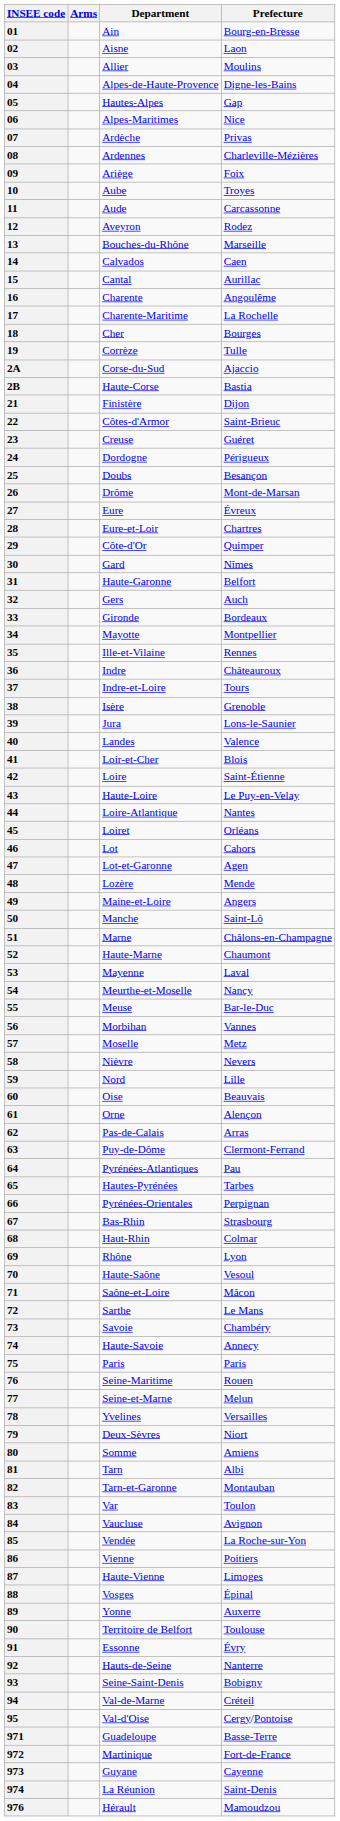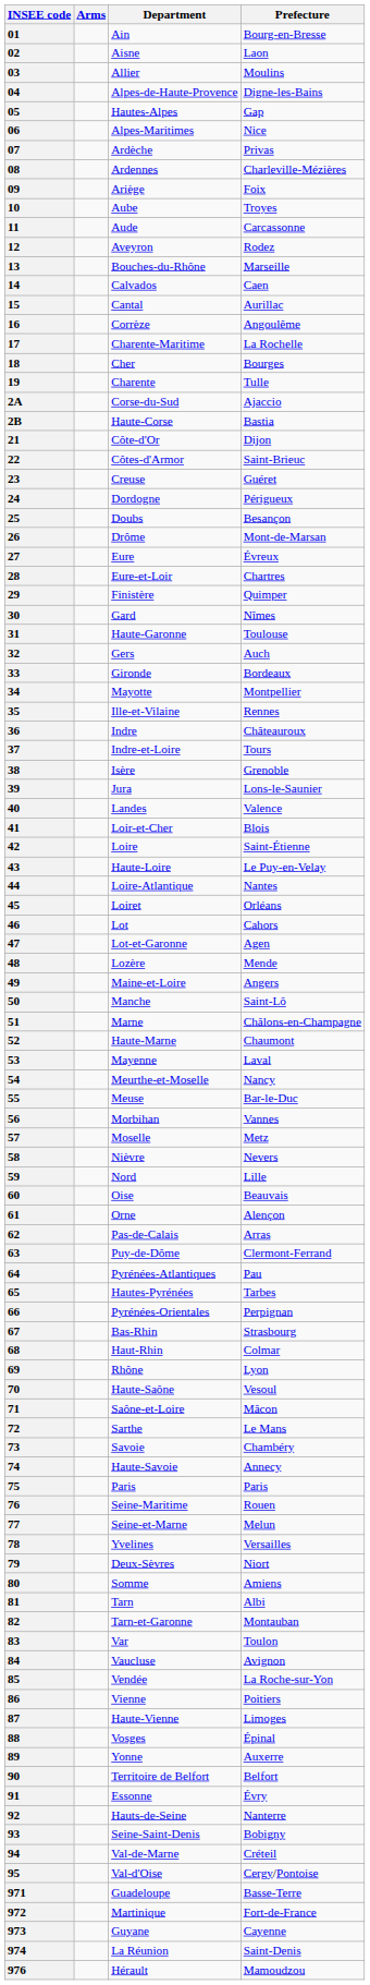 <table class="wikitable">
 <tr>
 <th scope="col"><a href='#'>INSEE code</a></th>
 <th scope="col"><a href='#'>Arms</a></th>
 <th scope="col">Department</th>
 <th scope="col">Prefecture</th>
 </tr>
 <tr>
 <th scope="row" style="text-align: left;">01</th>
 <td></td>
 <td><a href='#'>Ain</a></td>
 <td><a href='#'>Bourg-en-Bresse</a></td>
 </tr>
 <tr>
 <th scope="row" style="text-align: left;">02</th>
 <td></td>
 <td><a href='#'>Aisne</a></td>
 <td><a href='#'>Laon</a></td>
 </tr>
 <tr>
 <th scope="row" style="text-align: left;">03</th>
 <td></td>
 <td><a href='#'>Allier</a></td>
 <td><a href='#'>Moulins</a></td>
 </tr>
 <tr>
 <th scope="row" style="text-align: left;">04</th>
 <td></td>
 <td><a href='#'>Alpes-de-Haute-Provence</a></td>
 <td><a href='#'>Digne-les-Bains</a></td>
 </tr>
 <tr>
 <th scope="row" style="text-align: left;">05</th>
 <td></td>
 <td><a href='#'>Hautes-Alpes</a></td>
 <td><a href='#'>Gap</a></td>
 </tr>
 <tr>
 <th scope="row" style="text-align: left;">06</th>
 <td></td>
 <td><a href='#'>Alpes-Maritimes</a></td>
 <td><a href='#'>Nice</a></td>
 </tr>
 <tr>
 <th scope="row" style="text-align: left;">07</th>
 <td></td>
 <td><a href='#'>Ardèche</a></td>
 <td><a href='#'>Privas</a></td>
 </tr>
 <tr>
 <th scope="row" style="text-align: left;">08</th>
 <td></td>
 <td><a href='#'>Ardennes</a></td>
 <td><a href='#'>Charleville-Mézières</a></td>
 </tr>
 <tr>
 <th scope="row" style="text-align: left;">09</th>
 <td></td>
 <td><a href='#'>Ariège</a></td>
 <td><a href='#'>Foix</a></td>
 </tr>
 <tr>
 <th scope="row" style="text-align: left;">10</th>
 <td></td>
 <td><a href='#'>Aube</a></td>
 <td><a href='#'>Troyes</a></td>
 </tr>
 <tr>
 <th scope="row" style="text-align: left;">11</th>
 <td></td>
 <td><a href='#'>Aude</a></td>
 <td><a href='#'>Carcassonne</a></td>
 </tr>
 <tr>
 <th scope="row" style="text-align: left;">12</th>
 <td></td>
 <td><a href='#'>Aveyron</a></td>
 <td><a href='#'>Rodez</a></td>
 </tr>
 <tr>
 <th scope="row" style="text-align: left;">13</th>
 <td></td>
 <td><a href='#'>Bouches-du-Rhône</a></td>
 <td><a href='#'>Marseille</a></td>
 </tr>
 <tr>
 <th scope="row" style="text-align: left;">14</th>
 <td></td>
 <td><a href='#'>Calvados</a></td>
 <td><a href='#'>Caen</a></td>
 </tr>
 <tr>
 <th scope="row" style="text-align: left;">15</th>
 <td></td>
 <td><a href='#'>Cantal</a></td>
 <td><a href='#'>Aurillac</a></td>
 </tr>
 <tr>
 <th scope="row" style="text-align: left;">16</th>
 <td></td>
-<td><a href='#'>Charente</a></td>
+<td><a href='#'>Corrèze</a></td>
 <td><a href='#'>Angoulême</a></td>
 </tr>
 <tr>
 <th scope="row" style="text-align: left;">17</th>
 <td></td>
 <td><a href='#'>Charente-Maritime</a></td>
 <td><a href='#'>La Rochelle</a></td>
 </tr>
 <tr>
 <th scope="row" style="text-align: left;">18</th>
 <td></td>
 <td><a href='#'>Cher</a></td>
 <td><a href='#'>Bourges</a></td>
 </tr>
 <tr>
 <th scope="row" style="text-align: left;">19</th>
 <td></td>
-<td><a href='#'>Corrèze</a></td>
+<td><a href='#'>Charente</a></td>
 <td><a href='#'>Tulle</a></td>
 </tr>
 <tr>
 <th scope="row" style="text-align: left;">2A</th>
 <td></td>
 <td><a href='#'>Corse-du-Sud</a></td>
 <td><a href='#'>Ajaccio</a></td>
 </tr>
 <tr>
 <th scope="row" style="text-align: left;">2B</th>
 <td></td>
 <td><a href='#'>Haute-Corse</a></td>
 <td><a href='#'>Bastia</a></td>
 </tr>
 <tr>
 <th scope="row" style="text-align: left;">21</th>
 <td></td>
-<td><a href='#'>Finistère</a></td>
+<td><a href='#'>Côte-d'Or</a></td>
 <td><a href='#'>Dijon</a></td>
 </tr>
 <tr>
 <th scope="row" style="text-align: left;">22</th>
 <td></td>
 <td><a href='#'>Côtes-d'Armor</a></td>
 <td><a href='#'>Saint-Brieuc</a></td>
 </tr>
 <tr>
 <th scope="row" style="text-align: left;">23</th>
 <td></td>
 <td><a href='#'>Creuse</a></td>
 <td><a href='#'>Guéret</a></td>
 </tr>
 <tr>
 <th scope="row" style="text-align: left;">24</th>
 <td></td>
 <td><a href='#'>Dordogne</a></td>
 <td><a href='#'>Périgueux</a></td>
 </tr>
 <tr>
 <th scope="row" style="text-align: left;">25</th>
 <td></td>
 <td><a href='#'>Doubs</a></td>
 <td><a href='#'>Besançon</a></td>
 </tr>
 <tr>
 <th scope="row" style="text-align: left;">26</th>
 <td></td>
 <td><a href='#'>Drôme</a></td>
 <td><a href='#'>Mont-de-Marsan</a></td>
 </tr>
 <tr>
 <th scope="row" style="text-align: left;">27</th>
 <td></td>
 <td><a href='#'>Eure</a></td>
 <td><a href='#'>Évreux</a></td>
 </tr>
 <tr>
 <th scope="row" style="text-align: left;">28</th>
 <td></td>
 <td><a href='#'>Eure-et-Loir</a></td>
 <td><a href='#'>Chartres</a></td>
 </tr>
 <tr>
 <th scope="row" style="text-align: left;">29</th>
 <td></td>
-<td><a href='#'>Côte-d'Or</a></td>
+<td><a href='#'>Finistère</a></td>
 <td><a href='#'>Quimper</a></td>
 </tr>
 <tr>
 <th scope="row" style="text-align: left;">30</th>
 <td></td>
 <td><a href='#'>Gard</a></td>
 <td><a href='#'>Nîmes</a></td>
 </tr>
 <tr>
 <th scope="row" style="text-align: left;">31</th>
 <td></td>
 <td><a href='#'>Haute-Garonne</a></td>
-<td><a href='#'>Belfort</a></td>
+<td><a href='#'>Toulouse</a></td>
 </tr>
 <tr>
 <th scope="row" style="text-align: left;">32</th>
 <td></td>
 <td><a href='#'>Gers</a></td>
 <td><a href='#'>Auch</a></td>
 </tr>
 <tr>
 <th scope="row" style="text-align: left;">33</th>
 <td></td>
 <td><a href='#'>Gironde</a></td>
 <td><a href='#'>Bordeaux</a></td>
 </tr>
 <tr>
 <th scope="row" style="text-align: left;">34</th>
 <td></td>
 <td><a href='#'>Mayotte</a></td>
 <td><a href='#'>Montpellier</a></td>
 </tr>
 <tr>
 <th scope="row" style="text-align: left;">35</th>
 <td></td>
 <td><a href='#'>Ille-et-Vilaine</a></td>
 <td><a href='#'>Rennes</a></td>
 </tr>
 <tr>
 <th scope="row" style="text-align: left;">36</th>
 <td></td>
 <td><a href='#'>Indre</a></td>
 <td><a href='#'>Châteauroux</a></td>
 </tr>
 <tr>
 <th scope="row" style="text-align: left;">37</th>
 <td></td>
 <td><a href='#'>Indre-et-Loire</a></td>
 <td><a href='#'>Tours</a></td>
 </tr>
 <tr>
 <th scope="row" style="text-align: left;">38</th>
 <td></td>
 <td><a href='#'>Isère</a></td>
 <td><a href='#'>Grenoble</a></td>
 </tr>
 <tr>
 <th scope="row" style="text-align: left;">39</th>
 <td></td>
 <td><a href='#'>Jura</a></td>
 <td><a href='#'>Lons-le-Saunier</a></td>
 </tr>
 <tr>
 <th scope="row" style="text-align: left;">40</th>
 <td></td>
 <td><a href='#'>Landes</a></td>
 <td><a href='#'>Valence</a></td>
 </tr>
 <tr>
 <th scope="row" style="text-align: left;">41</th>
 <td></td>
 <td><a href='#'>Loir-et-Cher</a></td>
 <td><a href='#'>Blois</a></td>
 </tr>
 <tr>
 <th scope="row" style="text-align: left;">42</th>
 <td></td>
 <td><a href='#'>Loire</a></td>
 <td><a href='#'>Saint-Étienne</a></td>
 </tr>
 <tr>
 <th scope="row" style="text-align: left;">43</th>
 <td></td>
 <td><a href='#'>Haute-Loire</a></td>
 <td><a href='#'>Le Puy-en-Velay</a></td>
 </tr>
 <tr>
 <th scope="row" style="text-align: left;">44</th>
 <td></td>
 <td><a href='#'>Loire-Atlantique</a></td>
 <td><a href='#'>Nantes</a></td>
 </tr>
 <tr>
 <th scope="row" style="text-align: left;">45</th>
 <td></td>
 <td><a href='#'>Loiret</a></td>
 <td><a href='#'>Orléans</a></td>
 </tr>
 <tr>
 <th scope="row" style="text-align: left;">46</th>
 <td></td>
 <td><a href='#'>Lot</a></td>
 <td><a href='#'>Cahors</a></td>
 </tr>
 <tr>
 <th scope="row" style="text-align: left;">47</th>
 <td></td>
 <td><a href='#'>Lot-et-Garonne</a></td>
 <td><a href='#'>Agen</a></td>
 </tr>
 <tr>
 <th scope="row" style="text-align: left;">48</th>
 <td></td>
 <td><a href='#'>Lozère</a></td>
 <td><a href='#'>Mende</a></td>
 </tr>
 <tr>
 <th scope="row" style="text-align: left;">49</th>
 <td></td>
 <td><a href='#'>Maine-et-Loire</a></td>
 <td><a href='#'>Angers</a></td>
 </tr>
 <tr>
 <th scope="row" style="text-align: left;">50</th>
 <td></td>
 <td><a href='#'>Manche</a></td>
 <td><a href='#'>Saint-Lô</a></td>
 </tr>
 <tr>
 <th scope="row" style="text-align: left;">51</th>
 <td></td>
 <td><a href='#'>Marne</a></td>
 <td><a href='#'>Châlons-en-Champagne</a></td>
 </tr>
 <tr>
 <th scope="row" style="text-align: left;">52</th>
 <td></td>
 <td><a href='#'>Haute-Marne</a></td>
 <td><a href='#'>Chaumont</a></td>
 </tr>
 <tr>
 <th scope="row" style="text-align: left;">53</th>
 <td></td>
 <td><a href='#'>Mayenne</a></td>
 <td><a href='#'>Laval</a></td>
 </tr>
 <tr>
 <th scope="row" style="text-align: left;">54</th>
 <td></td>
 <td><a href='#'>Meurthe-et-Moselle</a></td>
 <td><a href='#'>Nancy</a></td>
 </tr>
 <tr>
 <th scope="row" style="text-align: left;">55</th>
 <td></td>
 <td><a href='#'>Meuse</a></td>
 <td><a href='#'>Bar-le-Duc</a></td>
 </tr>
 <tr>
 <th scope="row" style="text-align: left;">56</th>
 <td></td>
 <td><a href='#'>Morbihan</a></td>
 <td><a href='#'>Vannes</a></td>
 </tr>
 <tr>
 <th scope="row" style="text-align: left;">57</th>
 <td></td>
 <td><a href='#'>Moselle</a></td>
 <td><a href='#'>Metz</a></td>
 </tr>
 <tr>
 <th scope="row" style="text-align: left;">58</th>
 <td></td>
 <td><a href='#'>Nièvre</a></td>
 <td><a href='#'>Nevers</a></td>
 </tr>
 <tr>
 <th scope="row" style="text-align: left;">59</th>
 <td></td>
 <td><a href='#'>Nord</a></td>
 <td><a href='#'>Lille</a></td>
 </tr>
 <tr>
 <th scope="row" style="text-align: left;">60</th>
 <td></td>
 <td><a href='#'>Oise</a></td>
 <td><a href='#'>Beauvais</a></td>
 </tr>
 <tr>
 <th scope="row" style="text-align: left;">61</th>
 <td></td>
 <td><a href='#'>Orne</a></td>
 <td><a href='#'>Alençon</a></td>
 </tr>
 <tr>
 <th scope="row" style="text-align: left;">62</th>
 <td></td>
 <td><a href='#'>Pas-de-Calais</a></td>
 <td><a href='#'>Arras</a></td>
 </tr>
 <tr>
 <th scope="row" style="text-align: left;">63</th>
 <td></td>
 <td><a href='#'>Puy-de-Dôme</a></td>
 <td><a href='#'>Clermont-Ferrand</a></td>
 </tr>
 <tr>
 <th scope="row" style="text-align: left;">64</th>
 <td></td>
 <td><a href='#'>Pyrénées-Atlantiques</a></td>
 <td><a href='#'>Pau</a></td>
 </tr>
 <tr>
 <th scope="row" style="text-align: left;">65</th>
 <td></td>
 <td><a href='#'>Hautes-Pyrénées</a></td>
 <td><a href='#'>Tarbes</a></td>
 </tr>
 <tr>
 <th scope="row" style="text-align: left;">66</th>
 <td></td>
 <td><a href='#'>Pyrénées-Orientales</a></td>
 <td><a href='#'>Perpignan</a></td>
 </tr>
 <tr>
 <th scope="row" style="text-align: left;">67</th>
 <td></td>
 <td><a href='#'>Bas-Rhin</a></td>
 <td><a href='#'>Strasbourg</a></td>
 </tr>
 <tr>
 <th scope="row" style="text-align: left;">68</th>
 <td></td>
 <td><a href='#'>Haut-Rhin</a></td>
 <td><a href='#'>Colmar</a></td>
 </tr>
 <tr>
 <th scope="row" style="text-align: left;">69</th>
 <td></td>
 <td><a href='#'>Rhône</a></td>
 <td><a href='#'>Lyon</a></td>
 </tr>
 <tr>
 <th scope="row" style="text-align: left;">70</th>
 <td></td>
 <td><a href='#'>Haute-Saône</a></td>
 <td><a href='#'>Vesoul</a></td>
 </tr>
 <tr>
 <th scope="row" style="text-align: left;">71</th>
 <td></td>
 <td><a href='#'>Saône-et-Loire</a></td>
 <td><a href='#'>Mâcon</a></td>
 </tr>
 <tr>
 <th scope="row" style="text-align: left;">72</th>
 <td></td>
 <td><a href='#'>Sarthe</a></td>
 <td><a href='#'>Le Mans</a></td>
 </tr>
 <tr>
 <th scope="row" style="text-align: left;">73</th>
 <td><br></td>
 <td><a href='#'>Savoie</a></td>
 <td><a href='#'>Chambéry</a></td>
 </tr>
 <tr>
 <th scope="row" style="text-align: left;">74</th>
 <td><br></td>
 <td><a href='#'>Haute-Savoie</a></td>
 <td><a href='#'>Annecy</a></td>
 </tr>
 <tr>
 <th scope="row" style="text-align: left;">75</th>
 <td></td>
 <td><a href='#'>Paris</a></td>
 <td><a href='#'>Paris</a></td>
 </tr>
 <tr>
 <th scope="row" style="text-align: left;">76</th>
 <td></td>
 <td><a href='#'>Seine-Maritime</a></td>
 <td><a href='#'>Rouen</a></td>
 </tr>
 <tr>
 <th scope="row" style="text-align: left;">77</th>
 <td></td>
 <td><a href='#'>Seine-et-Marne</a></td>
 <td><a href='#'>Melun</a></td>
 </tr>
 <tr>
 <th scope="row" style="text-align: left;">78</th>
 <td></td>
 <td><a href='#'>Yvelines</a></td>
 <td><a href='#'>Versailles</a></td>
 </tr>
 <tr>
 <th scope="row" style="text-align: left;">79</th>
 <td></td>
 <td><a href='#'>Deux-Sèvres</a></td>
 <td><a href='#'>Niort</a></td>
 </tr>
 <tr>
 <th scope="row" style="text-align: left;">80</th>
 <td></td>
 <td><a href='#'>Somme</a></td>
 <td><a href='#'>Amiens</a></td>
 </tr>
 <tr>
 <th scope="row" style="text-align: left;">81</th>
 <td></td>
 <td><a href='#'>Tarn</a></td>
 <td><a href='#'>Albi</a></td>
 </tr>
 <tr>
 <th scope="row" style="text-align: left;">82</th>
 <td></td>
 <td><a href='#'>Tarn-et-Garonne</a></td>
 <td><a href='#'>Montauban</a></td>
 </tr>
 <tr>
 <th scope="row" style="text-align: left;">83</th>
 <td></td>
 <td><a href='#'>Var</a></td>
 <td><a href='#'>Toulon</a></td>
 </tr>
 <tr>
 <th scope="row" style="text-align: left;">84</th>
 <td></td>
 <td><a href='#'>Vaucluse</a></td>
 <td><a href='#'>Avignon</a></td>
 </tr>
 <tr>
 <th scope="row" style="text-align: left;">85</th>
 <td></td>
 <td><a href='#'>Vendée</a></td>
 <td><a href='#'>La Roche-sur-Yon</a></td>
 </tr>
 <tr>
 <th scope="row" style="text-align: left;">86</th>
 <td></td>
 <td><a href='#'>Vienne</a></td>
 <td><a href='#'>Poitiers</a></td>
 </tr>
 <tr>
 <th scope="row" style="text-align: left;">87</th>
 <td></td>
 <td><a href='#'>Haute-Vienne</a></td>
 <td><a href='#'>Limoges</a></td>
 </tr>
 <tr>
 <th scope="row" style="text-align: left;">88</th>
 <td></td>
 <td><a href='#'>Vosges</a></td>
 <td><a href='#'>Épinal</a></td>
 </tr>
 <tr>
 <th scope="row" style="text-align: left;">89</th>
 <td></td>
 <td><a href='#'>Yonne</a></td>
 <td><a href='#'>Auxerre</a></td>
 </tr>
 <tr>
 <th scope="row" style="text-align: left;">90</th>
 <td></td>
 <td><a href='#'>Territoire de Belfort</a></td>
-<td><a href='#'>Toulouse</a></td>
+<td><a href='#'>Belfort</a></td>
 </tr>
 <tr>
 <th scope="row" style="text-align: left;">91</th>
 <td></td>
 <td><a href='#'>Essonne</a></td>
 <td><a href='#'>Évry</a></td>
 </tr>
 <tr>
 <th scope="row" style="text-align: left;">92</th>
 <td></td>
 <td><a href='#'>Hauts-de-Seine</a></td>
 <td><a href='#'>Nanterre</a></td>
 </tr>
 <tr>
 <th scope="row" style="text-align: left;">93</th>
 <td></td>
 <td><a href='#'>Seine-Saint-Denis</a></td>
 <td><a href='#'>Bobigny</a></td>
 </tr>
 <tr>
 <th scope="row" style="text-align: left;">94</th>
 <td></td>
 <td><a href='#'>Val-de-Marne</a></td>
 <td><a href='#'>Créteil</a></td>
 </tr>
 <tr>
 <th scope="row" style="text-align: left;">95</th>
 <td></td>
 <td><a href='#'>Val-d'Oise</a></td>
 <td><a href='#'>Cergy</a>/<a href='#'>Pontoise</a></td>
 </tr>
 <tr>
 <th scope="row" style="text-align: left;">971</th>
 <td></td>
 <td><a href='#'>Guadeloupe</a></td>
 <td><a href='#'>Basse-Terre</a></td>
 </tr>
 <tr>
 <th scope="row" style="text-align: left;">972</th>
 <td></td>
 <td><a href='#'>Martinique</a></td>
 <td><a href='#'>Fort-de-France</a></td>
 </tr>
 <tr>
 <th scope="row" style="text-align: left;">973</th>
 <td></td>
 <td><a href='#'>Guyane</a></td>
 <td><a href='#'>Cayenne</a></td>
 </tr>
 <tr>
 <th scope="row" style="text-align: left;">974</th>
 <td></td>
 <td><a href='#'>La Réunion</a></td>
 <td><a href='#'>Saint-Denis</a></td>
 </tr>
 <tr>
 <th scope="row" style="text-align: left;">976</th>
 <td></td>
 <td><a href='#'>Hérault</a></td>
 <td><a href='#'>Mamoudzou</a></td>
 </tr>
 </table>
